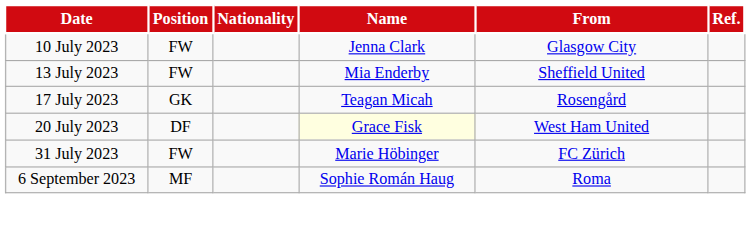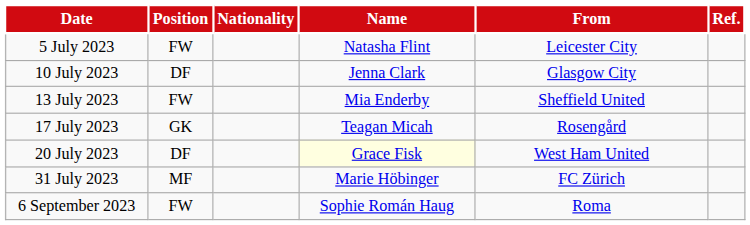 <table class="wikitable" style="text-align:center; font-size:90%; ">
 <tr>
 <th style="background:#D10A11;color:white;border:2px solid #ffffff; width:120px;">Date</th>
 <th style="background:#D10A11;color:white;border:2px solid #ffffff; width:50px;">Position</th>
 <th style="background:#D10A11;color:white;border:2px solid #ffffff; width:50px;">Nationality</th>
 <th style="background:#D10A11;color:white;border:2px solid #ffffff; width:150px;">Name</th>
 <th style="background:#D10A11;color:white;border:2px solid #ffffff; width:200px;">From</th>
 <th style="background:#D10A11;color:white;border:2px solid #ffffff; width:25px;">Ref.</th>
 </tr>
 <tr>
+<td>5 July 2023</td>
+<td>FW</td>
+<td></td>
+<td><a href='#'>Natasha Flint</a></td>
+<td> <a href='#'>Leicester City</a></td>
+<td></td>
+</tr>
+<tr>
 <td>10 July 2023</td>
-<td>FW</td>
+<td>DF</td>
 <td></td>
 <td><a href='#'>Jenna Clark</a></td>
 <td> <a href='#'>Glasgow City</a></td>
 <td></td>
 </tr>
 <tr>
 <td>13 July 2023</td>
 <td>FW</td>
 <td></td>
 <td><a href='#'>Mia Enderby</a></td>
 <td> <a href='#'>Sheffield United</a></td>
 <td></td>
 </tr>
 <tr>
 <td>17 July 2023</td>
 <td>GK</td>
 <td></td>
 <td><a href='#'>Teagan Micah</a></td>
 <td> <a href='#'>Rosengård</a></td>
 <td></td>
 </tr>
 <tr>
 <td>20 July 2023</td>
 <td>DF</td>
 <td></td>
 <td style="background: lightyellow;"><a href='#'>Grace Fisk</a></td>
 <td> <a href='#'>West Ham United</a></td>
 <td></td>
 </tr>
 <tr>
 <td>31 July 2023</td>
-<td>FW</td>
+<td>MF</td>
 <td></td>
 <td><a href='#'>Marie Höbinger</a></td>
 <td> <a href='#'>FC Zürich</a></td>
 <td></td>
 </tr>
 <tr>
 <td>6 September 2023</td>
-<td>MF</td>
+<td>FW</td>
 <td></td>
 <td><a href='#'>Sophie Román Haug</a></td>
 <td> <a href='#'>Roma</a></td>
 <td></td>
 </tr>
 </table>
